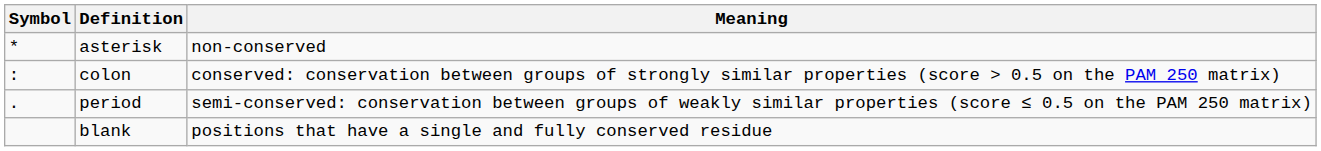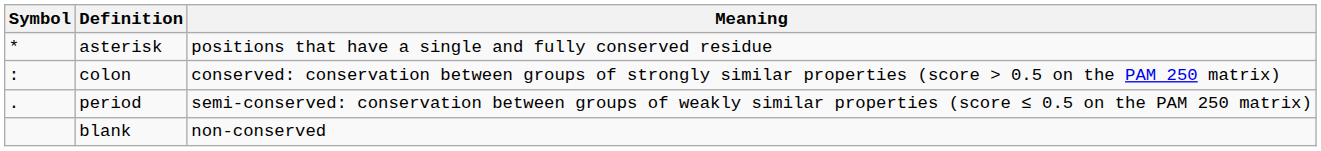 <table class="wikitable">
 <tr>
 <th>Symbol</th>
 <th>Definition</th>
 <th>Meaning</th>
 </tr>
 <tr>
 <td>*</td>
 <td>asterisk</td>
-<td>non-conserved</td>
+<td>positions that have a single and fully conserved residue</td>
 </tr>
 <tr>
 <td>:</td>
 <td>colon</td>
 <td>conserved: conservation between groups of strongly similar properties (score > 0.5 on the <a href='#'>PAM 250</a> matrix)</td>
 </tr>
 <tr>
 <td>.</td>
 <td>period</td>
 <td>semi-conserved: conservation between groups of weakly similar properties (score ≤ 0.5 on the PAM 250 matrix)</td>
 </tr>
 <tr>
 <td></td>
 <td>blank</td>
-<td>positions that have a single and fully conserved residue</td>
+<td>non-conserved</td>
 </tr>
 </table>
